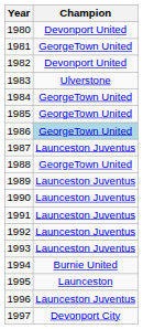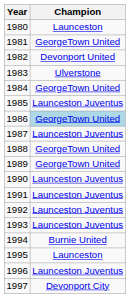 <table class="wikitable" style="text-align:center">
 <tr>
 <th>Year</th>
 <th>Champion</th>
 </tr>
 <tr>
 <td>1980</td>
-<td><a href='#'>Devonport United</a></td>
+<td><a href='#'>Launceston</a></td>
 </tr>
 <tr>
 <td>1981</td>
 <td><a href='#'>GeorgeTown United</a></td>
 </tr>
 <tr>
 <td>1982</td>
 <td><a href='#'>Devonport United</a></td>
 </tr>
 <tr>
 <td>1983</td>
 <td><a href='#'>Ulverstone</a></td>
 </tr>
 <tr>
 <td>1984</td>
 <td><a href='#'>GeorgeTown United</a></td>
 </tr>
 <tr>
 <td>1985</td>
-<td><a href='#'>GeorgeTown United</a></td>
+<td><a href='#'>Launceston Juventus</a></td>
 </tr>
 <tr>
 <td>1986</td>
 <td style="background: lightblue;"><a href='#'>GeorgeTown United</a></td>
 </tr>
 <tr>
 <td>1987</td>
 <td><a href='#'>Launceston Juventus</a></td>
 </tr>
 <tr>
 <td>1988</td>
 <td><a href='#'>GeorgeTown United</a></td>
 </tr>
 <tr>
 <td>1989</td>
-<td><a href='#'>Launceston Juventus</a></td>
+<td><a href='#'>GeorgeTown United</a></td>
 </tr>
 <tr>
 <td>1990</td>
 <td><a href='#'>Launceston Juventus</a></td>
 </tr>
 <tr>
 <td>1991</td>
 <td><a href='#'>Launceston Juventus</a></td>
 </tr>
 <tr>
 <td>1992</td>
 <td><a href='#'>Launceston Juventus</a></td>
 </tr>
 <tr>
 <td>1993</td>
 <td><a href='#'>Launceston Juventus</a></td>
 </tr>
 <tr>
 <td>1994</td>
 <td><a href='#'>Burnie United</a></td>
 </tr>
 <tr>
 <td>1995</td>
 <td><a href='#'>Launceston</a></td>
 </tr>
 <tr>
 <td>1996</td>
 <td><a href='#'>Launceston Juventus</a></td>
 </tr>
 <tr>
 <td>1997</td>
 <td><a href='#'>Devonport City</a></td>
 </tr>
 </table>
